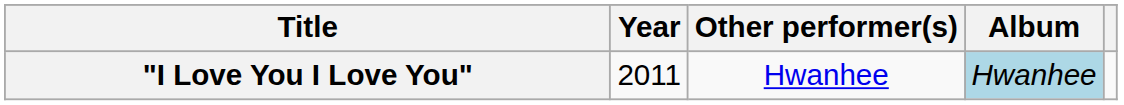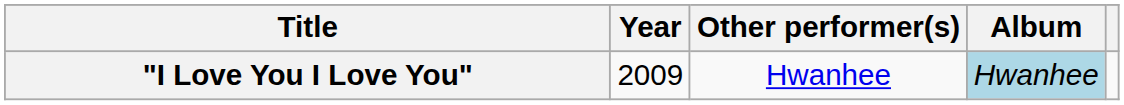 <table class="wikitable plainrowheaders" style="text-align:center;" border="1">
 <tr>
 <th scope="col" style="width:20em;">Title</th>
 <th scope="col">Year</th>
 <th scope="col">Other performer(s)</th>
 <th scope="col">Album</th>
 <th scope="col"></th>
 </tr>
 <tr>
 <th scope="row">"I Love You I Love You" </th>
-<td>2011</td>
+<td>2009</td>
 <td><a href='#'>Hwanhee</a></td>
 <td style="background: lightblue;"><em>Hwanhee</em></td>
 <td></td>
 </tr>
 </table>
